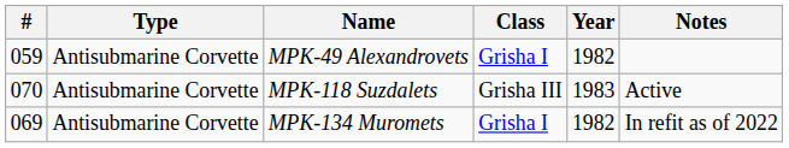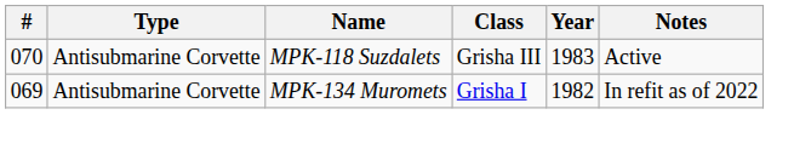 <table class="wikitable">
 <tr>
 <th>#</th>
 <th>Type</th>
 <th>Name</th>
 <th>Class</th>
 <th>Year</th>
 <th>Notes</th>
-</tr>
-<tr>
-<td>059</td>
-<td>Antisubmarine Corvette</td>
-<td><em>MPK-49 Alexandrovets</em></td>
-<td><a href='#'>Grisha I</a></td>
-<td>1982</td>
-<td></td>
 </tr>
 <tr>
 <td>070</td>
 <td>Antisubmarine Corvette</td>
 <td><em>MPK-118 Suzdalets</em></td>
 <td>Grisha III</td>
 <td>1983</td>
 <td>Active</td>
 </tr>
 <tr>
 <td>069</td>
 <td>Antisubmarine Corvette</td>
 <td><em>MPK-134 Muromets</em></td>
 <td><a href='#'>Grisha I</a></td>
 <td>1982</td>
 <td>In refit as of 2022</td>
 </tr>
 </table>
